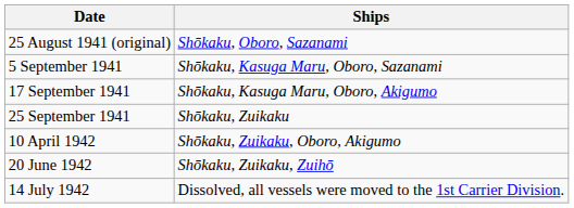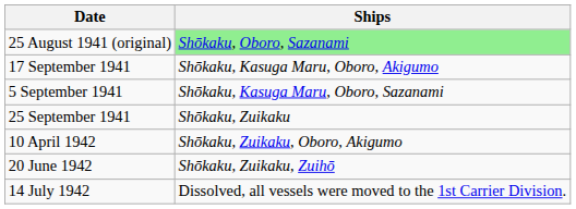 <table class="wikitable">
 <tr>
 <th>Date</th>
 <th>Ships</th>
 </tr>
 <tr>
 <td>25 August 1941 (original)</td>
-<td><em><a href='#'>Shōkaku</a></em>, <em><a href='#'>Oboro</a></em>, <em><a href='#'>Sazanami</a></em></td>
+<td style="background: lightgreen;"><em><a href='#'>Shōkaku</a></em>, <em><a href='#'>Oboro</a></em>, <em><a href='#'>Sazanami</a></em></td>
+</tr>
+<tr>
+<td>17 September 1941</td>
+<td><em>Shōkaku</em>, <em>Kasuga Maru</em>, <em>Oboro</em>, <em><a href='#'>Akigumo</a></em></td>
 </tr>
 <tr>
 <td>5 September 1941</td>
 <td><em>Shōkaku</em>, <em><a href='#'>Kasuga Maru</a></em>, <em>Oboro</em>, <em>Sazanami</em></td>
-</tr>
-<tr>
-<td>17 September 1941</td>
-<td><em>Shōkaku</em>, <em>Kasuga Maru</em>, <em>Oboro</em>, <em><a href='#'>Akigumo</a></em></td>
 </tr>
 <tr>
 <td>25 September 1941</td>
 <td><em>Shōkaku</em>, <em>Zuikaku</em></td>
 </tr>
 <tr>
 <td>10 April 1942</td>
 <td><em>Shōkaku</em>, <em><a href='#'>Zuikaku</a></em>, <em>Oboro</em>, <em>Akigumo</em></td>
 </tr>
 <tr>
 <td>20 June 1942</td>
 <td><em>Shōkaku</em>, <em>Zuikaku</em>, <em><a href='#'>Zuihō</a></em></td>
 </tr>
 <tr>
 <td>14 July 1942</td>
 <td>Dissolved, all vessels were moved to the <a href='#'>1st Carrier Division</a>.</td>
 </tr>
 </table>
